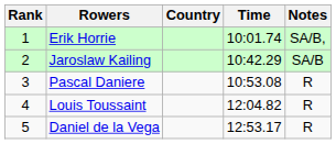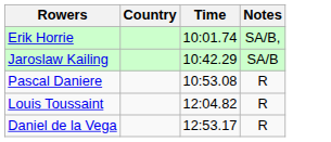 <table class="wikitable" style="text-align:center">
 <tr>
-<th>Rank</th>
 <th>Rowers</th>
 <th>Country</th>
 <th>Time</th>
 <th>Notes</th>
 </tr>
 <tr bgcolor=ccffcc>
-<td>1</td>
 <td align="left"><a href='#'>Erik Horrie</a></td>
 <td align="left"></td>
 <td>10:01.74</td>
 <td>SA/B, <strong></strong></td>
 </tr>
 <tr bgcolor=ccffcc>
-<td>2</td>
 <td align="left"><a href='#'>Jaroslaw Kailing</a></td>
 <td align="left"></td>
 <td>10:42.29</td>
 <td>SA/B</td>
 </tr>
 <tr>
-<td>3</td>
 <td align="left"><a href='#'>Pascal Daniere</a></td>
 <td align="left"></td>
 <td>10:53.08</td>
 <td>R</td>
 </tr>
 <tr>
-<td>4</td>
 <td align="left"><a href='#'>Louis Toussaint</a></td>
 <td align="left"></td>
 <td>12:04.82</td>
 <td>R</td>
 </tr>
 <tr>
-<td>5</td>
 <td align="left"><a href='#'>Daniel de la Vega</a></td>
 <td align="left"></td>
 <td>12:53.17</td>
 <td>R</td>
 </tr>
 </table>
